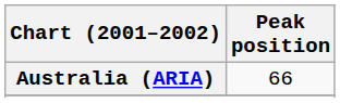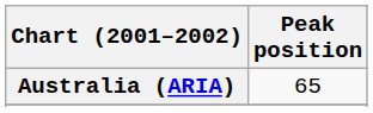 <table class="wikitable sortable plainrowheaders">
 <tr>
 <th>Chart (2001–2002)</th>
 <th>Peak<br>position</th>
 </tr>
 <tr>
 <th scope="row">Australia (<a href='#'>ARIA</a>)</th>
-<td align="center">66</td>
+<td align="center">65</td>
 </tr>
 <tr>
 </tr>
 <tr>
 </tr>
 <tr>
 </tr>
 </table>
